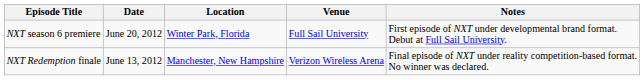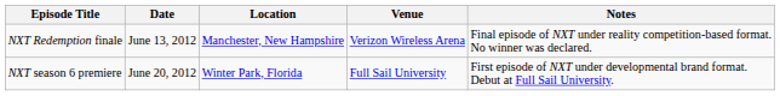 <table class="wikitable sortable" font-size="85%">
 <tr>
 <th>Episode Title</th>
 <th>Date</th>
 <th>Location</th>
 <th>Venue</th>
 <th>Notes</th>
 </tr>
 <tr>
+<td><em>NXT Redemption</em> finale</td>
+<td>June 13, 2012</td>
+<td><a href='#'>Manchester, New Hampshire</a></td>
+<td><a href='#'>Verizon Wireless Arena</a></td>
+<td>Final episode of <em>NXT</em> under reality competition-based format.<br>No winner was declared.</td>
+</tr>
+<tr>
 <td><em>NXT</em> season 6 premiere</td>
 <td>June 20, 2012</td>
 <td><a href='#'>Winter Park, Florida</a></td>
 <td><a href='#'>Full Sail University</a></td>
 <td>First episode of <em>NXT</em> under developmental brand format.<br>Debut at <a href='#'>Full Sail University</a>.</td>
 </tr>
-<tr>
-<td><em>NXT Redemption</em> finale</td>
-<td>June 13, 2012</td>
-<td><a href='#'>Manchester, New Hampshire</a></td>
-<td><a href='#'>Verizon Wireless Arena</a></td>
-<td>Final episode of <em>NXT</em> under reality competition-based format.<br>No winner was declared.</td>
-</tr>
 </table>
